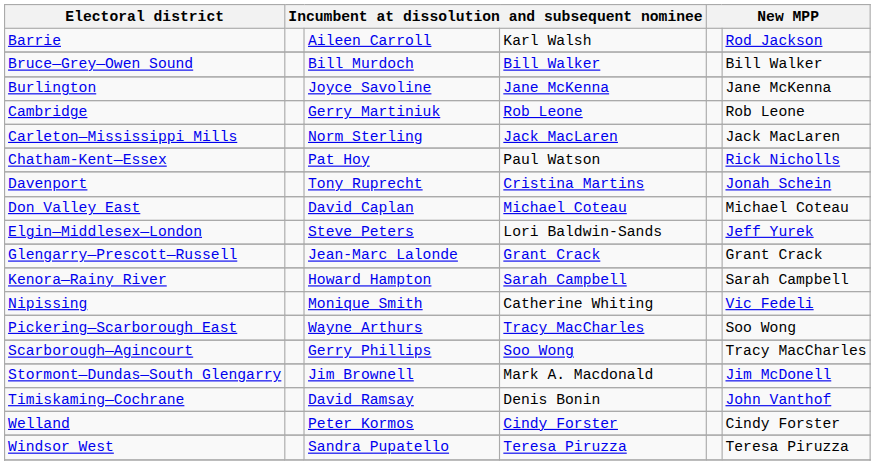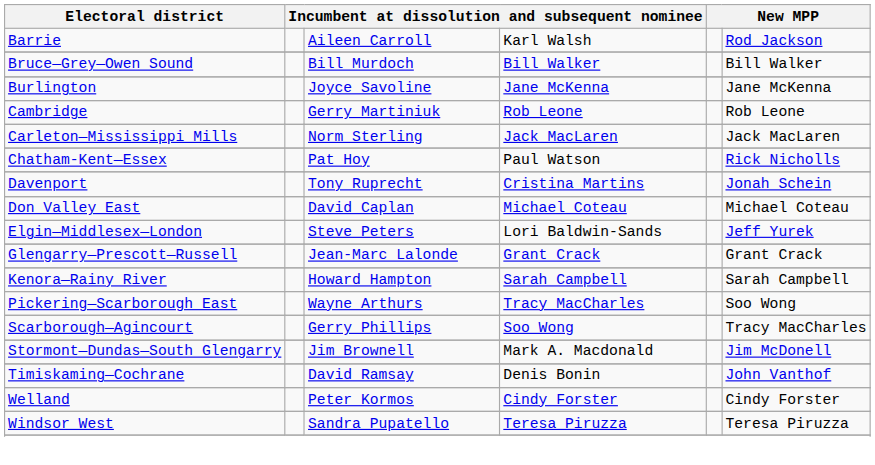 <table class="wikitable">
 <tr>
 <th>Electoral district</th>
 <th colspan="3">Incumbent at dissolution and subsequent nominee</th>
 <th colspan="2">New MPP</th>
 </tr>
 <tr>
 <td><a href='#'>Barrie</a></td>
 <td> </td>
 <td><a href='#'>Aileen Carroll</a></td>
 <td>Karl Walsh</td>
 <td> </td>
 <td><a href='#'>Rod Jackson</a></td>
 </tr>
 <tr>
 </tr>
 <tr>
 <td><a href='#'>Bruce—Grey—Owen Sound</a></td>
 <td> </td>
 <td><a href='#'>Bill Murdoch</a></td>
 <td><a href='#'>Bill Walker</a></td>
 <td> </td>
 <td>Bill Walker</td>
 </tr>
 <tr>
 </tr>
 <tr>
 <td><a href='#'>Burlington</a></td>
 <td> </td>
 <td><a href='#'>Joyce Savoline</a></td>
 <td><a href='#'>Jane McKenna</a></td>
 <td> </td>
 <td>Jane McKenna</td>
 </tr>
 <tr>
 </tr>
 <tr>
 <td><a href='#'>Cambridge</a></td>
 <td> </td>
 <td><a href='#'>Gerry Martiniuk</a></td>
 <td><a href='#'>Rob Leone</a></td>
 <td> </td>
 <td>Rob Leone</td>
 </tr>
 <tr>
 </tr>
 <tr>
 <td><a href='#'>Carleton—Mississippi Mills</a></td>
 <td> </td>
 <td><a href='#'>Norm Sterling</a></td>
 <td><a href='#'>Jack MacLaren</a></td>
 <td> </td>
 <td>Jack MacLaren</td>
 </tr>
 <tr>
 </tr>
 <tr>
 <td><a href='#'>Chatham-Kent—Essex</a></td>
 <td> </td>
 <td><a href='#'>Pat Hoy</a></td>
 <td>Paul Watson</td>
 <td> </td>
 <td><a href='#'>Rick Nicholls</a></td>
 </tr>
 <tr>
 </tr>
 <tr>
 <td><a href='#'>Davenport</a></td>
 <td> </td>
 <td><a href='#'>Tony Ruprecht</a></td>
 <td><a href='#'>Cristina Martins</a></td>
 <td> </td>
 <td><a href='#'>Jonah Schein</a></td>
 </tr>
 <tr>
 </tr>
 <tr>
 <td><a href='#'>Don Valley East</a></td>
 <td> </td>
 <td><a href='#'>David Caplan</a></td>
 <td><a href='#'>Michael Coteau</a></td>
 <td> </td>
 <td>Michael Coteau</td>
 </tr>
 <tr>
 </tr>
 <tr>
 <td><a href='#'>Elgin—Middlesex—London</a></td>
 <td> </td>
 <td><a href='#'>Steve Peters</a></td>
 <td>Lori Baldwin-Sands</td>
 <td> </td>
 <td><a href='#'>Jeff Yurek</a></td>
 </tr>
 <tr>
 </tr>
 <tr>
 <td><a href='#'>Glengarry—Prescott—Russell</a></td>
 <td> </td>
 <td><a href='#'>Jean-Marc Lalonde</a></td>
 <td><a href='#'>Grant Crack</a></td>
 <td> </td>
 <td>Grant Crack</td>
 </tr>
 <tr>
 </tr>
 <tr>
 <td><a href='#'>Kenora—Rainy River</a></td>
 <td> </td>
 <td><a href='#'>Howard Hampton</a></td>
 <td><a href='#'>Sarah Campbell</a></td>
 <td> </td>
 <td>Sarah Campbell</td>
 </tr>
 <tr>
 </tr>
 <tr>
-<td><a href='#'>Nipissing</a></td>
-<td> </td>
-<td><a href='#'>Monique Smith</a></td>
-<td>Catherine Whiting</td>
-<td> </td>
-<td><a href='#'>Vic Fedeli</a></td>
-</tr>
-<tr>
 </tr>
 <tr>
 <td><a href='#'>Pickering—Scarborough East</a></td>
 <td> </td>
 <td><a href='#'>Wayne Arthurs</a></td>
 <td><a href='#'>Tracy MacCharles</a></td>
 <td> </td>
 <td>Soo Wong</td>
 </tr>
 <tr>
 </tr>
 <tr>
 <td><a href='#'>Scarborough—Agincourt</a></td>
 <td> </td>
 <td><a href='#'>Gerry Phillips</a></td>
 <td><a href='#'>Soo Wong</a></td>
 <td> </td>
 <td>Tracy MacCharles</td>
 </tr>
 <tr>
 </tr>
 <tr>
 <td><a href='#'>Stormont—Dundas—South Glengarry</a></td>
 <td> </td>
 <td><a href='#'>Jim Brownell</a></td>
 <td>Mark A. Macdonald</td>
 <td> </td>
 <td><a href='#'>Jim McDonell</a></td>
 </tr>
 <tr>
 </tr>
 <tr>
 <td><a href='#'>Timiskaming—Cochrane</a></td>
 <td> </td>
 <td><a href='#'>David Ramsay</a></td>
 <td>Denis Bonin</td>
 <td> </td>
 <td><a href='#'>John Vanthof</a></td>
 </tr>
 <tr>
 </tr>
 <tr>
 <td><a href='#'>Welland</a></td>
 <td> </td>
 <td><a href='#'>Peter Kormos</a></td>
 <td><a href='#'>Cindy Forster</a></td>
 <td> </td>
 <td>Cindy Forster</td>
 </tr>
 <tr>
 </tr>
 <tr>
 <td><a href='#'>Windsor West</a></td>
 <td> </td>
 <td><a href='#'>Sandra Pupatello</a></td>
 <td><a href='#'>Teresa Piruzza</a></td>
 <td> </td>
 <td>Teresa Piruzza</td>
 </tr>
 <tr>
 </tr>
 <tr>
 </tr>
 </table>
